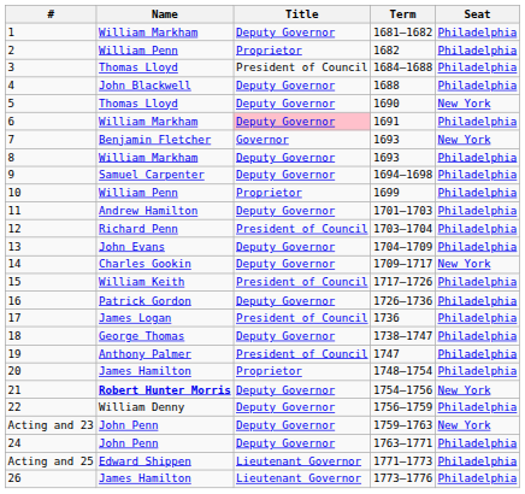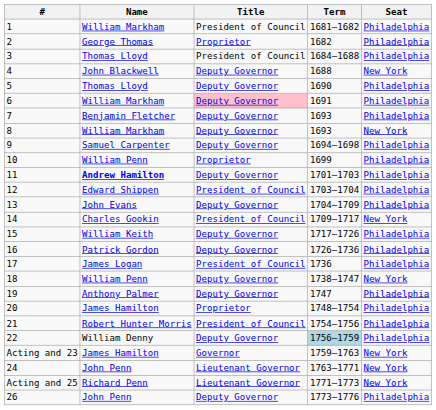 <table class="wikitable">
 <tr>
 <th>#</th>
 <th>Name</th>
 <th>Title</th>
 <th>Term</th>
 <th>Seat</th>
 </tr>
 <tr>
 <td>1</td>
 <td><a href='#'>William Markham</a></td>
-<td><a href='#'>Deputy Governor</a></td>
+<td>President of Council</td>
 <td>1681–1682</td>
 <td><a href='#'>Philadelphia</a></td>
 </tr>
 <tr>
 <td>2</td>
-<td><a href='#'>William Penn</a></td>
+<td><a href='#'>George Thomas</a></td>
 <td><a href='#'>Proprietor</a></td>
 <td>1682</td>
 <td><a href='#'>Philadelphia</a></td>
 </tr>
 <tr>
 <td>3</td>
 <td><a href='#'>Thomas Lloyd</a></td>
 <td>President of Council</td>
 <td>1684–1688</td>
 <td><a href='#'>Philadelphia</a></td>
 </tr>
 <tr>
 <td>4</td>
 <td><a href='#'>John Blackwell</a></td>
 <td><a href='#'>Deputy Governor</a></td>
 <td>1688</td>
-<td><a href='#'>Philadelphia</a></td>
+<td><a href='#'>New York</a></td>
 </tr>
 <tr>
 <td>5</td>
 <td><a href='#'>Thomas Lloyd</a></td>
 <td><a href='#'>Deputy Governor</a></td>
 <td>1690</td>
-<td><a href='#'>New York</a></td>
+<td><a href='#'>Philadelphia</a></td>
 </tr>
 <tr>
 <td>6</td>
 <td><a href='#'>William Markham</a></td>
 <td style="background: pink;"><a href='#'>Deputy Governor</a></td>
 <td>1691</td>
 <td><a href='#'>Philadelphia</a></td>
 </tr>
 <tr>
 <td>7</td>
 <td><a href='#'>Benjamin Fletcher</a></td>
-<td><a href='#'>Governor</a></td>
+<td><a href='#'>Deputy Governor</a></td>
 <td>1693</td>
-<td><a href='#'>New York</a></td>
+<td><a href='#'>Philadelphia</a></td>
 </tr>
 <tr>
 <td>8</td>
 <td><a href='#'>William Markham</a></td>
 <td><a href='#'>Deputy Governor</a></td>
 <td>1693</td>
-<td><a href='#'>Philadelphia</a></td>
+<td><a href='#'>New York</a></td>
 </tr>
 <tr>
 <td>9</td>
 <td><a href='#'>Samuel Carpenter</a></td>
 <td><a href='#'>Deputy Governor</a></td>
 <td>1694–1698</td>
 <td><a href='#'>Philadelphia</a></td>
 </tr>
 <tr>
 <td>10</td>
 <td><a href='#'>William Penn</a></td>
 <td><a href='#'>Proprietor</a></td>
 <td>1699</td>
 <td><a href='#'>Philadelphia</a></td>
 </tr>
 <tr>
 <td>11</td>
-<td><a href='#'>Andrew Hamilton</a></td>
+<td><strong><a href='#'>Andrew Hamilton</a></strong></td>
 <td><a href='#'>Deputy Governor</a></td>
 <td>1701–1703</td>
 <td><a href='#'>Philadelphia</a></td>
 </tr>
 <tr>
 <td>12</td>
-<td><a href='#'>Richard Penn</a></td>
+<td><a href='#'>Edward Shippen</a></td>
 <td><a href='#'>President of Council</a></td>
 <td>1703–1704</td>
 <td><a href='#'>Philadelphia</a></td>
 </tr>
 <tr>
 <td>13</td>
 <td><a href='#'>John Evans</a></td>
 <td><a href='#'>Deputy Governor</a></td>
 <td>1704–1709</td>
 <td><a href='#'>Philadelphia</a></td>
 </tr>
 <tr>
 <td>14</td>
 <td><a href='#'>Charles Gookin</a></td>
-<td><a href='#'>Deputy Governor</a></td>
+<td><a href='#'>President of Council</a></td>
 <td>1709–1717</td>
 <td><a href='#'>New York</a></td>
 </tr>
 <tr>
 <td>15</td>
 <td><a href='#'>William Keith</a></td>
-<td><a href='#'>President of Council</a></td>
+<td><a href='#'>Deputy Governor</a></td>
 <td>1717–1726</td>
 <td><a href='#'>Philadelphia</a></td>
 </tr>
 <tr>
 <td>16</td>
 <td><a href='#'>Patrick Gordon</a></td>
 <td><a href='#'>Deputy Governor</a></td>
 <td>1726–1736</td>
 <td><a href='#'>Philadelphia</a></td>
 </tr>
 <tr>
 <td>17</td>
 <td><a href='#'>James Logan</a></td>
 <td><a href='#'>President of Council</a></td>
 <td>1736</td>
 <td><a href='#'>Philadelphia</a></td>
 </tr>
 <tr>
 <td>18</td>
-<td><a href='#'>George Thomas</a></td>
+<td><a href='#'>William Penn</a></td>
 <td><a href='#'>Deputy Governor</a></td>
 <td>1738–1747</td>
-<td><a href='#'>Philadelphia</a></td>
+<td><a href='#'>New York</a></td>
 </tr>
 <tr>
 <td>19</td>
 <td><a href='#'>Anthony Palmer</a></td>
-<td><a href='#'>President of Council</a></td>
+<td><a href='#'>Deputy Governor</a></td>
 <td>1747</td>
 <td><a href='#'>Philadelphia</a></td>
 </tr>
 <tr>
 <td>20</td>
 <td><a href='#'>James Hamilton</a></td>
 <td><a href='#'>Proprietor</a></td>
 <td>1748–1754</td>
 <td><a href='#'>Philadelphia</a></td>
 </tr>
 <tr>
 <td>21</td>
-<td><strong><a href='#'>Robert Hunter Morris</a></strong></td>
-<td><a href='#'>Deputy Governor</a></td>
+<td><a href='#'>Robert Hunter Morris</a></td>
+<td><a href='#'>President of Council</a></td>
 <td>1754–1756</td>
-<td><a href='#'>New York</a></td>
+<td><a href='#'>Philadelphia</a></td>
 </tr>
 <tr>
 <td>22</td>
 <td>William Denny</td>
 <td><a href='#'>Deputy Governor</a></td>
-<td>1756–1759</td>
+<td style="background: lightblue;">1756–1759</td>
 <td><a href='#'>Philadelphia</a></td>
 </tr>
 <tr>
 <td>Acting and 23</td>
-<td><a href='#'>John Penn</a></td>
-<td><a href='#'>Deputy Governor</a></td>
+<td><a href='#'>James Hamilton</a></td>
+<td><a href='#'>Governor</a></td>
 <td>1759–1763</td>
 <td><a href='#'>New York</a></td>
 </tr>
 <tr>
 <td>24</td>
 <td><a href='#'>John Penn</a></td>
-<td><a href='#'>Deputy Governor</a></td>
+<td><a href='#'>Lieutenant Governor</a></td>
 <td>1763–1771</td>
-<td><a href='#'>Philadelphia</a></td>
+<td><a href='#'>New York</a></td>
 </tr>
 <tr>
 <td>Acting and 25</td>
-<td><a href='#'>Edward Shippen</a></td>
+<td><a href='#'>Richard Penn</a></td>
 <td><a href='#'>Lieutenant Governor</a></td>
 <td>1771–1773</td>
-<td><a href='#'>Philadelphia</a></td>
+<td><a href='#'>New York</a></td>
 </tr>
 <tr>
 <td>26</td>
-<td><a href='#'>James Hamilton</a></td>
-<td><a href='#'>Lieutenant Governor</a></td>
+<td><a href='#'>John Penn</a></td>
+<td><a href='#'>Deputy Governor</a></td>
 <td>1773–1776</td>
 <td><a href='#'>Philadelphia</a></td>
 </tr>
 </table>
